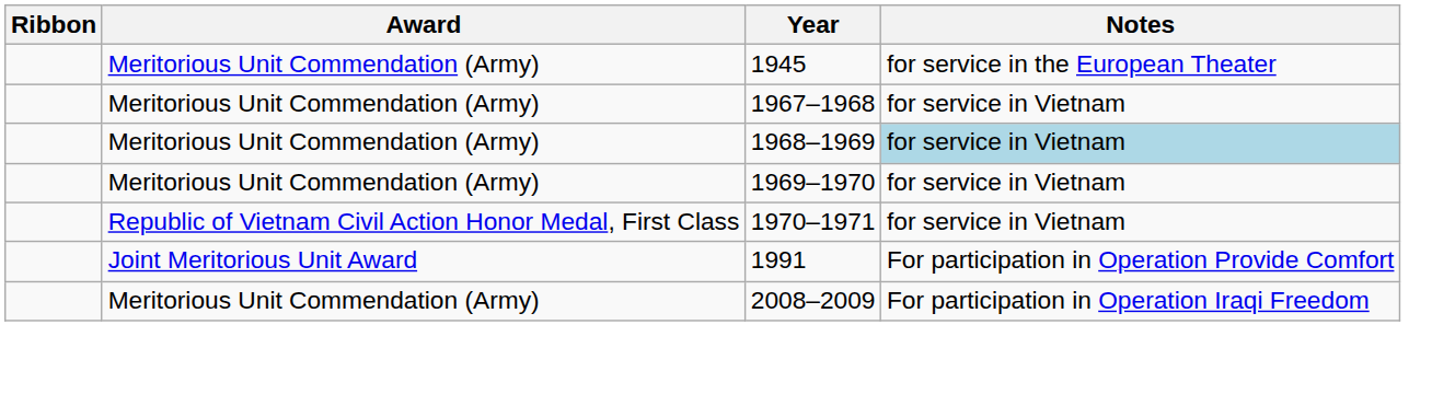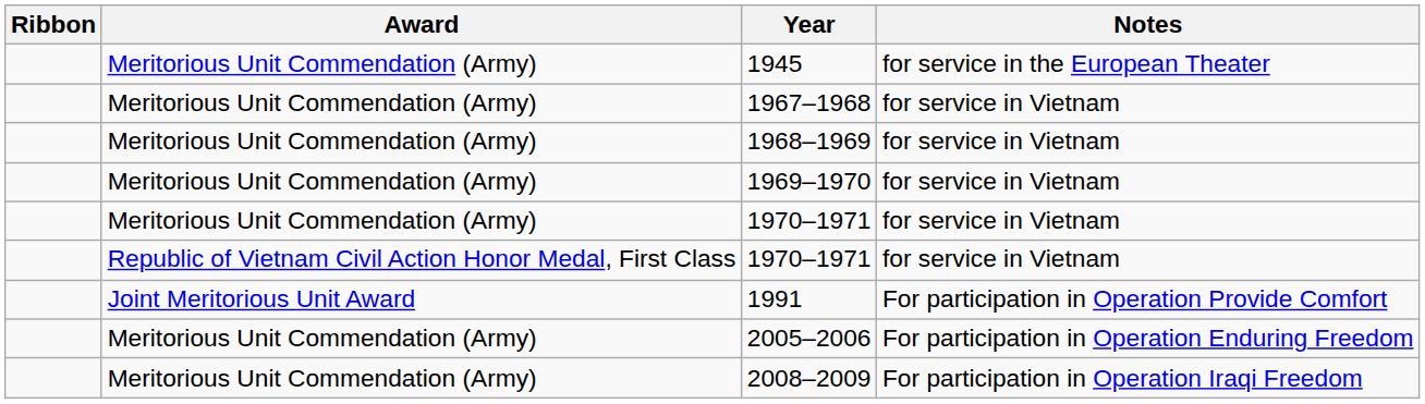 <table class="wikitable">
 <tr style="background:#efefef;">
 <th>Ribbon</th>
 <th>Award</th>
 <th>Year</th>
 <th>Notes</th>
 </tr>
 <tr>
 <td></td>
 <td><a href='#'>Meritorious Unit Commendation</a> (Army)</td>
 <td>1945</td>
 <td>for service in the <a href='#'>European Theater</a></td>
 </tr>
 <tr>
 <td></td>
 <td>Meritorious Unit Commendation (Army)</td>
 <td>1967–1968</td>
 <td>for service in Vietnam</td>
 </tr>
 <tr>
 <td></td>
 <td>Meritorious Unit Commendation (Army)</td>
 <td>1968–1969</td>
-<td style="background: lightblue;">for service in Vietnam</td>
+<td>for service in Vietnam</td>
 </tr>
 <tr>
 <td></td>
 <td>Meritorious Unit Commendation (Army)</td>
 <td>1969–1970</td>
+<td>for service in Vietnam</td>
+</tr>
+<tr>
+<td></td>
+<td>Meritorious Unit Commendation (Army)</td>
+<td>1970–1971</td>
 <td>for service in Vietnam</td>
 </tr>
 <tr>
 <td></td>
 <td><a href='#'>Republic of Vietnam Civil Action Honor Medal</a>, First Class</td>
 <td>1970–1971</td>
 <td>for service in Vietnam</td>
 </tr>
 <tr>
 <td></td>
 <td><a href='#'>Joint Meritorious Unit Award</a></td>
 <td>1991</td>
 <td>For participation in <a href='#'>Operation Provide Comfort</a></td>
 </tr>
 <tr>
 <td></td>
 <td>Meritorious Unit Commendation (Army)</td>
+<td>2005–2006</td>
+<td>For participation in <a href='#'>Operation Enduring Freedom</a></td>
+</tr>
+<tr>
+<td></td>
+<td>Meritorious Unit Commendation (Army)</td>
 <td>2008–2009</td>
 <td>For participation in <a href='#'>Operation Iraqi Freedom</a></td>
 </tr>
 </table>
